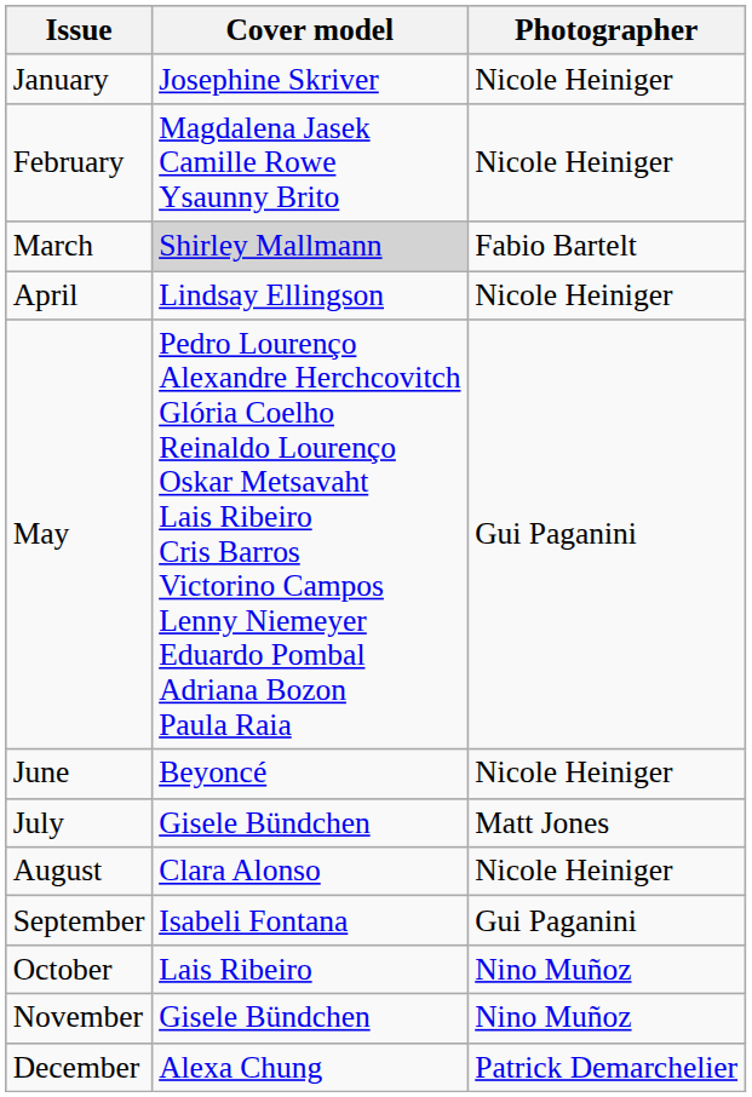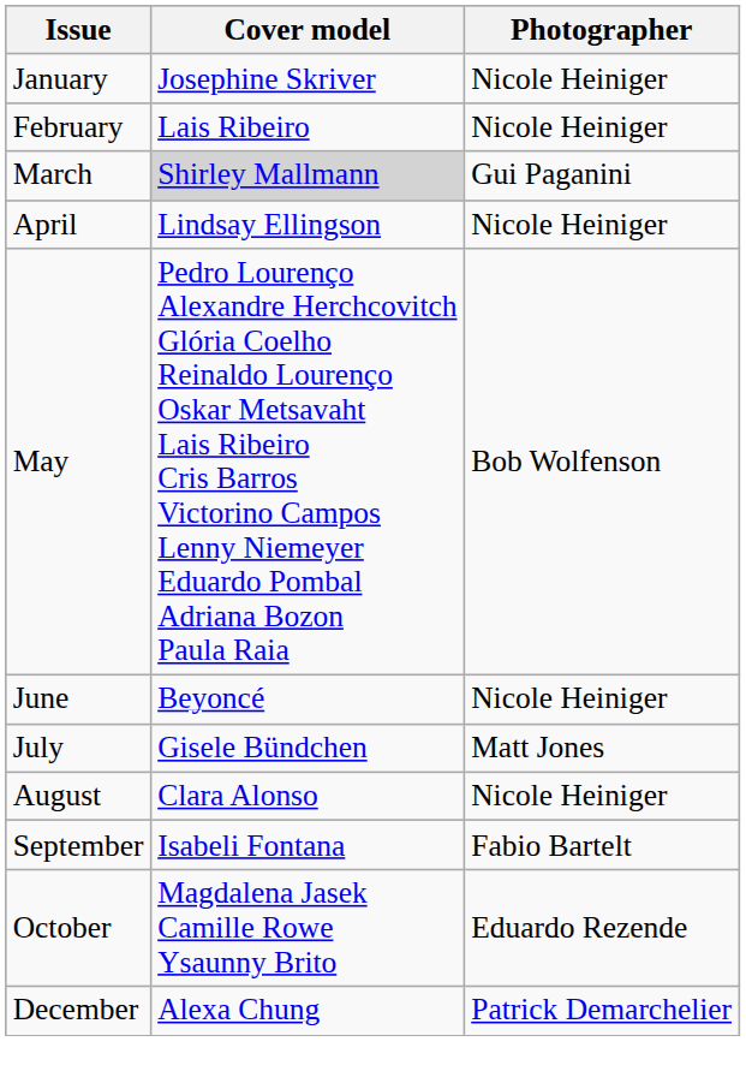 <table class="sortable wikitable">
 <tr>
 <th>Issue</th>
 <th>Cover model</th>
 <th>Photographer</th>
 </tr>
 <tr>
 <td>January</td>
 <td><a href='#'>Josephine Skriver</a></td>
 <td>Nicole Heiniger</td>
 </tr>
 <tr>
 <td>February</td>
-<td><a href='#'>Magdalena Jasek</a><br><a href='#'>Camille Rowe</a><br><a href='#'>Ysaunny Brito</a></td>
+<td><a href='#'>Lais Ribeiro</a></td>
 <td>Nicole Heiniger</td>
 </tr>
 <tr>
 <td>March</td>
 <td style="background: lightgrey;"><a href='#'>Shirley Mallmann</a></td>
-<td>Fabio Bartelt</td>
+<td>Gui Paganini</td>
 </tr>
 <tr>
 <td>April</td>
 <td><a href='#'>Lindsay Ellingson</a></td>
 <td>Nicole Heiniger</td>
 </tr>
 <tr>
 <td>May</td>
 <td><a href='#'>Pedro Lourenço</a><br><a href='#'>Alexandre Herchcovitch</a><br><a href='#'>Glória Coelho</a><br><a href='#'>Reinaldo Lourenço</a><br><a href='#'>Oskar Metsavaht</a><br><a href='#'>Lais Ribeiro</a><br><a href='#'>Cris Barros</a><br><a href='#'>Victorino Campos</a><br><a href='#'>Lenny Niemeyer</a><br><a href='#'>Eduardo Pombal</a><br><a href='#'>Adriana Bozon</a><br><a href='#'>Paula Raia</a></td>
-<td>Gui Paganini</td>
+<td>Bob Wolfenson</td>
 </tr>
 <tr>
 <td>June</td>
 <td><a href='#'>Beyoncé</a></td>
 <td>Nicole Heiniger</td>
 </tr>
 <tr>
 <td>July</td>
 <td><a href='#'>Gisele Bündchen</a></td>
 <td>Matt Jones</td>
 </tr>
 <tr>
 <td>August</td>
 <td><a href='#'>Clara Alonso</a></td>
 <td>Nicole Heiniger</td>
 </tr>
 <tr>
 <td>September</td>
 <td><a href='#'>Isabeli Fontana</a></td>
-<td>Gui Paganini</td>
+<td>Fabio Bartelt</td>
 </tr>
 <tr>
 <td>October</td>
-<td><a href='#'>Lais Ribeiro</a></td>
-<td><a href='#'>Nino Muñoz</a></td>
-</tr>
-<tr>
-<td>November</td>
-<td><a href='#'>Gisele Bündchen</a></td>
-<td><a href='#'>Nino Muñoz</a></td>
+<td><a href='#'>Magdalena Jasek</a><br><a href='#'>Camille Rowe</a><br><a href='#'>Ysaunny Brito</a></td>
+<td>Eduardo Rezende</td>
 </tr>
 <tr>
 <td>December</td>
 <td><a href='#'>Alexa Chung</a></td>
 <td><a href='#'>Patrick Demarchelier</a></td>
 </tr>
 </table>
